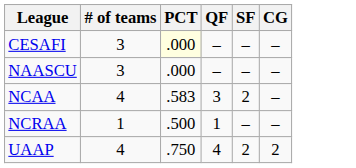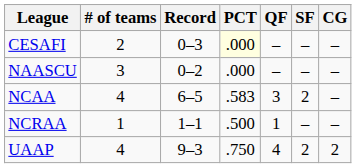 <table class="wikitable sortable" style="text-align:center;">
 <tr>
 <th>League</th>
 <th># of teams</th>
+<th>Record</th>
 <th>PCT</th>
 <th>QF</th>
 <th>SF</th>
 <th>CG</th>
 </tr>
 <tr>
 <td align=left><a href='#'>CESAFI</a></td>
-<td>3</td>
+<td>2</td>
+<td>0–3</td>
 <td style="background: lightyellow;">.000</td>
 <td>–</td>
 <td>–</td>
 <td>–</td>
 </tr>
 <tr>
 <td align=left><a href='#'>NAASCU</a></td>
 <td>3</td>
+<td>0–2</td>
 <td>.000</td>
 <td>–</td>
 <td>–</td>
 <td>–</td>
 </tr>
 <tr>
 <td align=left><a href='#'>NCAA</a></td>
 <td>4</td>
+<td>6–5</td>
 <td>.583</td>
 <td>3</td>
 <td>2</td>
 <td>–</td>
 </tr>
 <tr>
 <td align=left><a href='#'>NCRAA</a></td>
 <td>1</td>
+<td>1–1</td>
 <td>.500</td>
 <td>1</td>
 <td>–</td>
 <td>–</td>
 </tr>
 <tr>
 <td align=left><a href='#'>UAAP</a></td>
 <td>4</td>
+<td>9–3</td>
 <td>.750</td>
 <td>4</td>
 <td>2</td>
 <td>2</td>
 </tr>
 </table>
